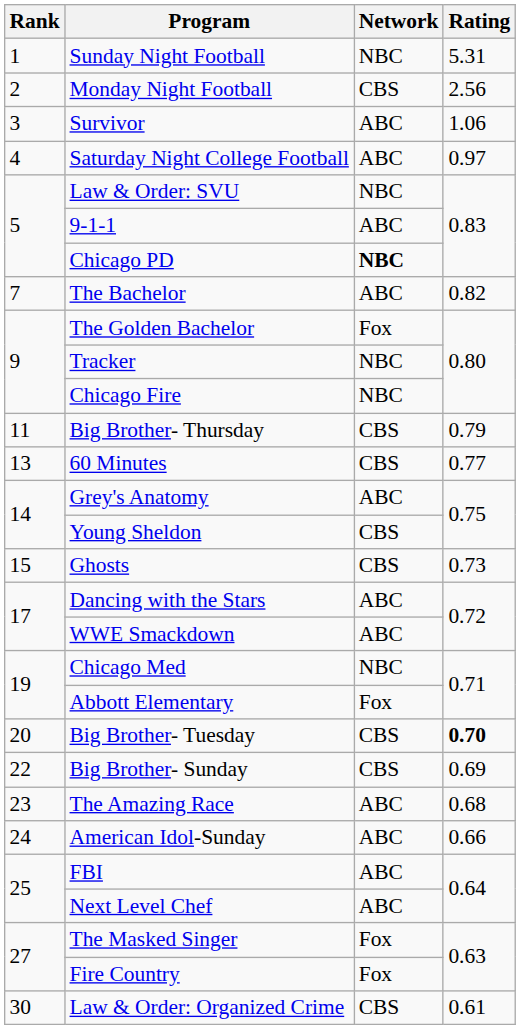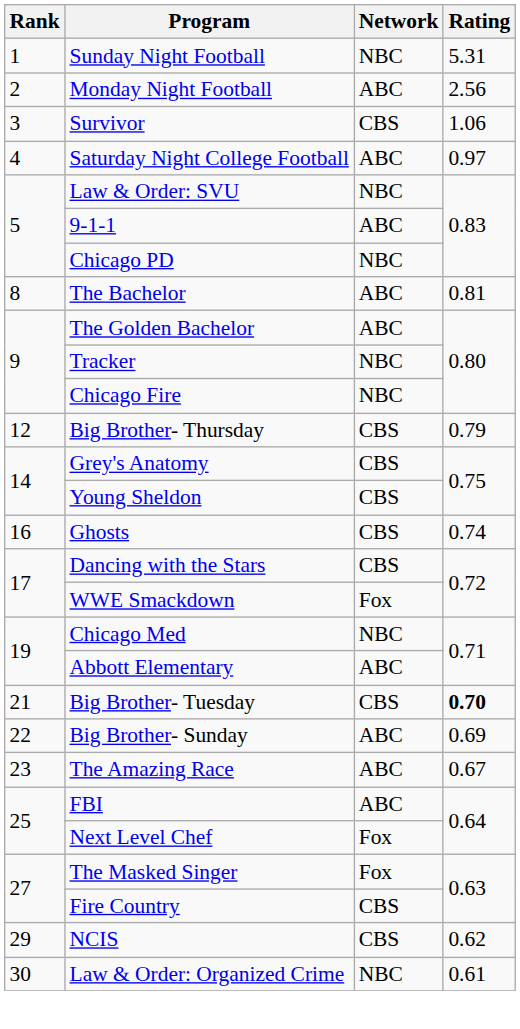 <table class="wikitable">
 <tr>
 <th>Rank</th>
 <th>Program</th>
 <th>Network</th>
 <th>Rating</th>
 </tr>
 <tr>
 <td>1</td>
 <td><a href='#'>Sunday Night Football</a></td>
 <td>NBC</td>
 <td>5.31</td>
 </tr>
 <tr>
 <td>2</td>
 <td><a href='#'>Monday Night Football</a></td>
-<td>CBS</td>
+<td>ABC</td>
 <td>2.56</td>
 </tr>
 <tr>
 <td>3</td>
 <td><a href='#'>Survivor</a></td>
-<td>ABC</td>
+<td>CBS</td>
 <td>1.06</td>
 </tr>
 <tr>
 <td>4</td>
 <td><a href='#'>Saturday Night College Football</a></td>
 <td>ABC</td>
 <td>0.97</td>
 </tr>
 <tr>
 <td rowspan=3>5</td>
 <td><a href='#'>Law & Order: SVU</a></td>
 <td>NBC</td>
 <td rowspan=3>0.83</td>
 </tr>
 <tr>
 <td><a href='#'>9-1-1</a></td>
 <td>ABC</td>
 </tr>
 <tr>
 <td><a href='#'>Chicago PD</a></td>
-<td><strong>NBC</strong></td>
+<td>NBC</td>
 </tr>
 <tr>
-<td>7</td>
+<td>8</td>
 <td><a href='#'>The Bachelor</a></td>
 <td>ABC</td>
-<td>0.82</td>
+<td>0.81</td>
 </tr>
 <tr>
 <td rowspan=3>9</td>
 <td><a href='#'>The Golden Bachelor</a></td>
-<td>Fox</td>
+<td>ABC</td>
 <td rowspan=3>0.80</td>
 </tr>
 <tr>
 <td><a href='#'>Tracker</a></td>
 <td>NBC</td>
 </tr>
 <tr>
 <td><a href='#'>Chicago Fire</a></td>
 <td>NBC</td>
 </tr>
 <tr>
-<td>11</td>
+<td>12</td>
 <td><a href='#'>Big Brother</a>- Thursday</td>
 <td>CBS</td>
 <td>0.79</td>
 </tr>
 <tr>
-<td>13</td>
-<td><a href='#'>60 Minutes</a></td>
-<td>CBS</td>
-<td>0.77</td>
-</tr>
-<tr>
 <td rowspan=2>14</td>
 <td><a href='#'>Grey's Anatomy</a></td>
-<td>ABC</td>
+<td>CBS</td>
 <td rowspan=2>0.75</td>
 </tr>
 <tr>
 <td><a href='#'>Young Sheldon</a></td>
 <td>CBS</td>
 </tr>
 <tr>
-<td>15</td>
+<td>16</td>
 <td><a href='#'>Ghosts</a></td>
 <td>CBS</td>
-<td>0.73</td>
+<td>0.74</td>
 </tr>
 <tr>
 <td rowspan=2>17</td>
 <td><a href='#'>Dancing with the Stars</a></td>
-<td>ABC</td>
+<td>CBS</td>
 <td rowspan=2>0.72</td>
 </tr>
 <tr>
 <td><a href='#'>WWE Smackdown</a></td>
-<td>ABC</td>
+<td>Fox</td>
 </tr>
 <tr>
 <td rowspan=2>19</td>
 <td><a href='#'>Chicago Med</a></td>
 <td>NBC</td>
 <td rowspan=2>0.71</td>
 </tr>
 <tr>
 <td><a href='#'>Abbott Elementary</a></td>
-<td>Fox</td>
+<td>ABC</td>
 </tr>
 <tr>
-<td>20</td>
+<td>21</td>
 <td><a href='#'>Big Brother</a>- Tuesday</td>
 <td>CBS</td>
 <td><strong>0.70</strong></td>
 </tr>
 <tr>
 <td>22</td>
 <td><a href='#'>Big Brother</a>- Sunday</td>
-<td>CBS</td>
+<td>ABC</td>
 <td>0.69</td>
 </tr>
 <tr>
 <td>23</td>
 <td><a href='#'>The Amazing Race</a></td>
 <td>ABC</td>
-<td>0.68</td>
-</tr>
-<tr>
-<td>24</td>
-<td><a href='#'>American Idol</a>-Sunday</td>
-<td>ABC</td>
-<td>0.66</td>
+<td>0.67</td>
 </tr>
 <tr>
 <td rowspan=2>25</td>
 <td><a href='#'>FBI</a></td>
 <td>ABC</td>
 <td rowspan=2>0.64</td>
 </tr>
 <tr>
 <td><a href='#'>Next Level Chef</a></td>
-<td>ABC</td>
+<td>Fox</td>
 </tr>
 <tr>
 <td rowspan=2>27</td>
 <td><a href='#'>The Masked Singer</a></td>
 <td>Fox</td>
 <td rowspan=2>0.63</td>
 </tr>
 <tr>
 <td><a href='#'>Fire Country</a></td>
-<td>Fox</td>
+<td>CBS</td>
+</tr>
+<tr>
+<td>29</td>
+<td><a href='#'>NCIS</a></td>
+<td>CBS</td>
+<td>0.62</td>
 </tr>
 <tr>
 <td>30</td>
 <td><a href='#'>Law & Order: Organized Crime</a></td>
-<td>CBS</td>
+<td>NBC</td>
 <td>0.61</td>
 </tr>
 </table>
